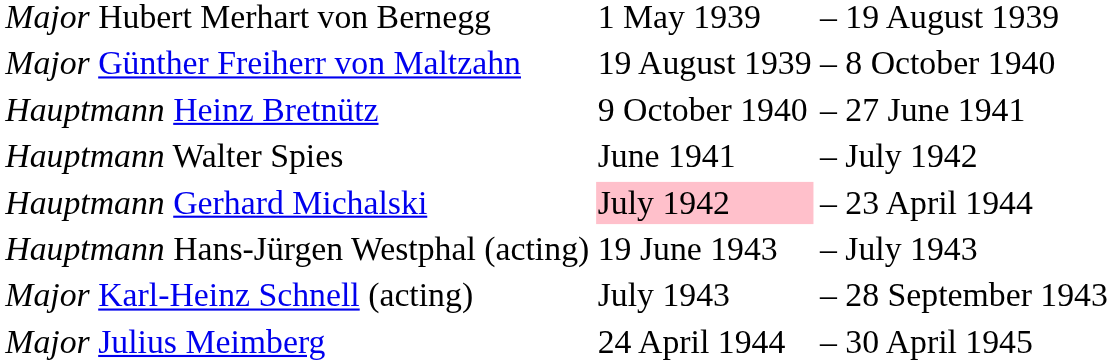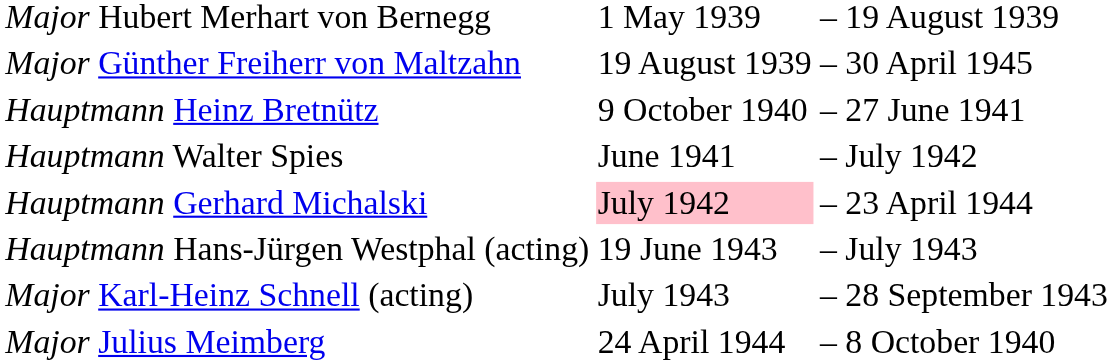 <table>
 <tr>
 <td><em>Major</em> Hubert Merhart von Bernegg</td>
 <td>1 May 1939</td>
 <td>–</td>
 <td>19 August 1939</td>
 </tr>
 <tr>
 <td><em>Major</em> <a href='#'>Günther Freiherr von Maltzahn</a></td>
 <td>19 August 1939</td>
 <td>–</td>
-<td>8 October 1940</td>
+<td>30 April 1945</td>
 </tr>
 <tr>
 <td><em>Hauptmann</em> <a href='#'>Heinz Bretnütz</a></td>
 <td>9 October 1940</td>
 <td>–</td>
 <td>27 June 1941</td>
 </tr>
 <tr>
 <td><em>Hauptmann</em> Walter Spies</td>
 <td>June 1941</td>
 <td>–</td>
 <td>July 1942</td>
 </tr>
 <tr>
 <td><em>Hauptmann</em> <a href='#'>Gerhard Michalski</a></td>
 <td style="background: pink;">July 1942</td>
 <td>–</td>
 <td>23 April 1944</td>
 </tr>
 <tr>
 <td><em>Hauptmann</em> Hans-Jürgen Westphal (acting)</td>
 <td>19 June 1943</td>
 <td>–</td>
 <td>July 1943</td>
 </tr>
 <tr>
 <td><em>Major</em> <a href='#'>Karl-Heinz Schnell</a> (acting)</td>
 <td>July 1943</td>
 <td>–</td>
 <td>28 September 1943</td>
 </tr>
 <tr>
 <td><em>Major</em> <a href='#'>Julius Meimberg</a></td>
 <td>24 April 1944</td>
 <td>–</td>
-<td>30 April 1945</td>
+<td>8 October 1940</td>
 </tr>
 </table>
